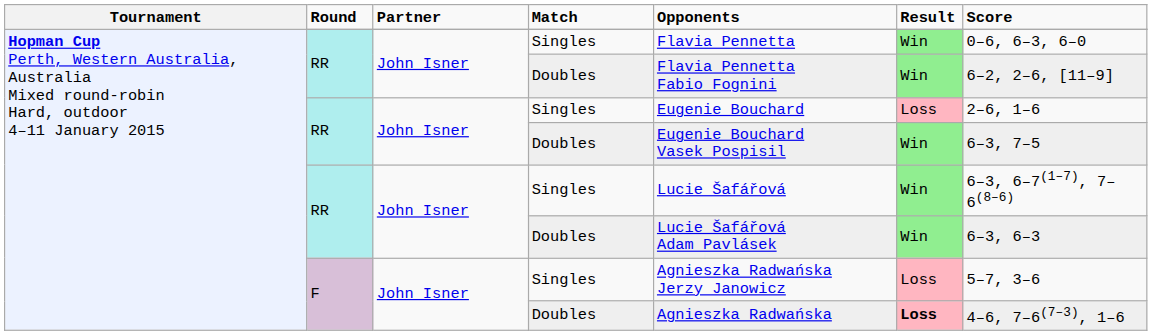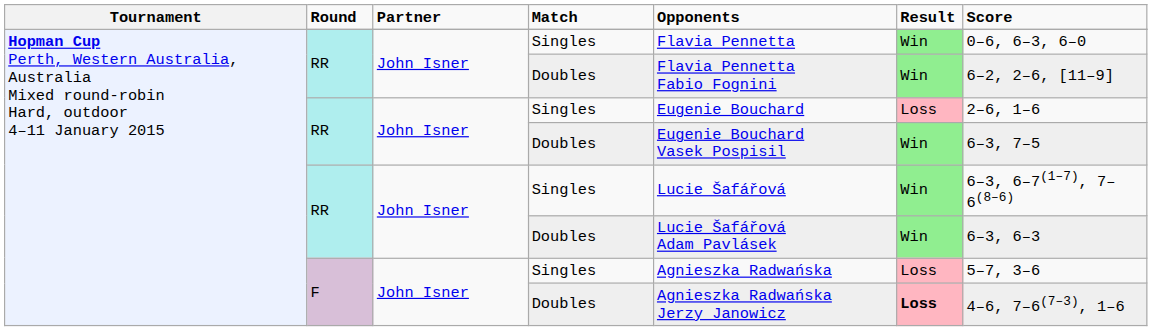 <table class="wikitable">
 <tr style="font-weight:bold">
 <th style="width:250px;">Tournament</th>
 <td style="width:50px;">Round</td>
 <td style="width:125px;">Partner</td>
 <td style="width:100px;">Match</td>
 <td style="width:200px;">Opponents</td>
 <td style="width:50px;">Result</td>
 <td style="width:150px;">Score</td>
 </tr>
 <tr>
 <td rowspan="9" style="background:#ecf2ff; text-align:left; vertical-align:top;"><strong><a href='#'>Hopman Cup</a></strong><br> <a href='#'>Perth, Western Australia</a>, Australia<br>Mixed round-robin<br>Hard, outdoor<br>4–11 January 2015</td>
 </tr>
 <tr>
 <td rowspan=2 bgcolor=#afeeee>RR</td>
 <td rowspan=2> <a href='#'>John Isner</a></td>
 <td>Singles</td>
 <td> <a href='#'>Flavia Pennetta</a></td>
 <td bgcolor=lightgreen>Win</td>
 <td>0–6, 6–3, 6–0</td>
 </tr>
 <tr bgcolor=#EFEFEF>
 <td>Doubles</td>
 <td> <a href='#'>Flavia Pennetta</a> <br> <a href='#'>Fabio Fognini</a></td>
 <td bgcolor=lightgreen>Win</td>
 <td>6–2, 2–6, [11–9]</td>
 </tr>
 <tr>
 <td rowspan=2 bgcolor=#afeeee>RR</td>
 <td rowspan=2> <a href='#'>John Isner</a></td>
 <td>Singles</td>
 <td> <a href='#'>Eugenie Bouchard</a></td>
 <td bgcolor=lightpink>Loss</td>
 <td>2–6, 1–6</td>
 </tr>
 <tr bgcolor=#EFEFEF>
 <td>Doubles</td>
 <td> <a href='#'>Eugenie Bouchard</a> <br> <a href='#'>Vasek Pospisil</a></td>
 <td bgcolor=lightgreen>Win</td>
 <td>6–3, 7–5</td>
 </tr>
 <tr>
 <td rowspan=2 bgcolor=#afeeee>RR</td>
 <td rowspan=2> <a href='#'>John Isner</a></td>
 <td>Singles</td>
 <td> <a href='#'>Lucie Šafářová</a></td>
 <td bgcolor=lightgreen>Win</td>
 <td>6–3, 6–7<sup>(1–7)</sup>, 7–6<sup>(8–6)</sup></td>
 </tr>
 <tr bgcolor=#EFEFEF>
 <td>Doubles</td>
 <td> <a href='#'>Lucie Šafářová</a> <br> <a href='#'>Adam Pavlásek</a></td>
 <td bgcolor=lightgreen>Win</td>
 <td>6–3, 6–3</td>
 </tr>
 <tr>
 <td rowspan=2 bgcolor=thistle>F</td>
 <td rowspan=2> <a href='#'>John Isner</a></td>
 <td>Singles</td>
-<td> <a href='#'>Agnieszka Radwańska</a> <br> <a href='#'>Jerzy Janowicz</a></td>
+<td> <a href='#'>Agnieszka Radwańska</a></td>
 <td bgcolor=lightpink>Loss</td>
 <td>5–7, 3–6</td>
 </tr>
 <tr bgcolor=#EFEFEF>
 <td>Doubles</td>
-<td> <a href='#'>Agnieszka Radwańska</a></td>
+<td> <a href='#'>Agnieszka Radwańska</a> <br> <a href='#'>Jerzy Janowicz</a></td>
 <td bgcolor=lightpink><strong>Loss</strong></td>
 <td>4–6, 7–6<sup>(7–3)</sup>, 1–6</td>
 </tr>
 </table>
